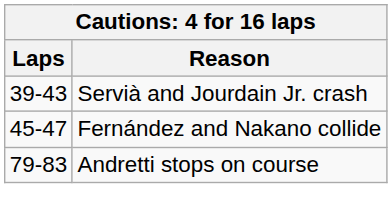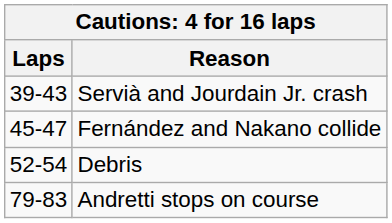 <table class="wikitable">
 <tr>
 <th colspan=2>Cautions: 4 for 16 laps</th>
 </tr>
 <tr>
 <th>Laps</th>
 <th>Reason</th>
 </tr>
 <tr>
 <td>39-43</td>
 <td>Servià and Jourdain Jr. crash</td>
 </tr>
 <tr>
 <td>45-47</td>
 <td>Fernández and Nakano collide</td>
 </tr>
 <tr>
+<td>52-54</td>
+<td>Debris</td>
+</tr>
+<tr>
 <td>79-83</td>
 <td>Andretti stops on course</td>
 </tr>
 </table>
